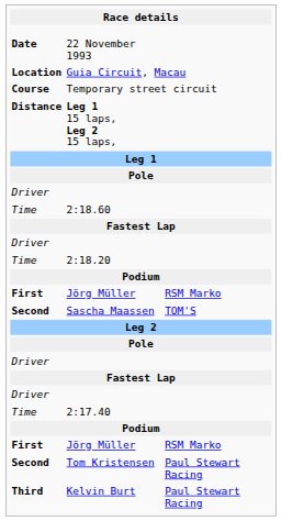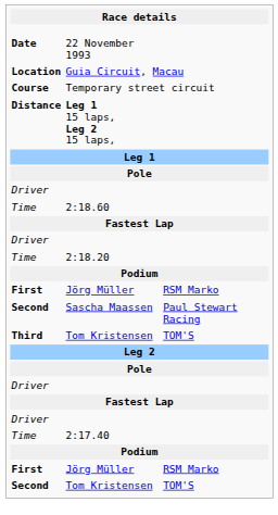 <table class="infobox" align="right" cellpadding="2" style="float:right; width: 26em; ">
 <tr>
 <th colspan="3" bgcolor="#efefef">Race details</th>
 </tr>
 <tr>
 <td colspan="3" style="text-align:center;"></td>
 </tr>
 <tr>
 <td colspan="3" style="text-align:center;"></td>
 </tr>
 <tr>
 <td style="width: 20%;"><strong>Date</strong></td>
 <td>22 November 1993</td>
 </tr>
 <tr>
 <td><strong>Location</strong></td>
 <td colspan=2><a href='#'>Guia Circuit</a>, <a href='#'>Macau</a></td>
 </tr>
 <tr>
 <td><strong>Course</strong></td>
 <td colspan=2>Temporary street circuit<br></td>
 </tr>
 <tr>
 <td><strong>Distance</strong></td>
 <td colspan=2><strong>Leg 1</strong><br>15 laps, <br><strong>Leg 2</strong><br>15 laps, </td>
 </tr>
 <tr>
 <td colspan="3" style="text-align:center; background-color:#99ccff"><strong>Leg 1</strong></td>
 </tr>
 <tr>
 <th colspan="3" bgcolor="#efefef">Pole</th>
 </tr>
 <tr>
 <td><em>Driver</em></td>
 <td></td>
 <td></td>
 </tr>
 <tr>
 <td><em>Time</em></td>
 <td colspan=2>2:18.60</td>
 </tr>
 <tr>
 <th colspan="3" bgcolor="#efefef">Fastest Lap</th>
 </tr>
 <tr>
 <td><em>Driver</em></td>
 <td></td>
 <td></td>
 </tr>
 <tr>
 <td><em>Time</em></td>
 <td colspan=2>2:18.20</td>
 </tr>
 <tr>
 <th colspan="3" bgcolor="#efefef">Podium</th>
 </tr>
 <tr>
 <td><strong>First</strong></td>
 <td> <a href='#'>Jörg Müller</a></td>
 <td><a href='#'>RSM Marko</a></td>
 </tr>
 <tr>
 <td><strong>Second</strong></td>
 <td> <a href='#'>Sascha Maassen</a></td>
+<td><a href='#'>Paul Stewart Racing</a></td>
+</tr>
+<tr>
+<td><strong>Third</strong></td>
+<td> <a href='#'>Tom Kristensen</a></td>
 <td><a href='#'>TOM'S</a></td>
 </tr>
 <tr>
 <td colspan="3" style="text-align:center; background-color:#99ccff"><strong>Leg 2</strong></td>
 </tr>
 <tr>
 <th colspan="3" bgcolor="#efefef">Pole</th>
 </tr>
 <tr>
 <td><em>Driver</em></td>
 <td></td>
 <td></td>
 </tr>
 <tr>
 <th colspan="3" bgcolor="#efefef">Fastest Lap</th>
 </tr>
 <tr>
 <td><em>Driver</em></td>
 <td></td>
 <td></td>
 </tr>
 <tr>
 <td><em>Time</em></td>
 <td colspan=2>2:17.40</td>
 </tr>
 <tr>
 <th colspan="3" bgcolor="#efefef">Podium</th>
 </tr>
 <tr>
 <td><strong>First</strong></td>
 <td> <a href='#'>Jörg Müller</a></td>
 <td><a href='#'>RSM Marko</a></td>
 </tr>
 <tr>
 <td><strong>Second</strong></td>
 <td> <a href='#'>Tom Kristensen</a></td>
-<td><a href='#'>Paul Stewart Racing</a></td>
-</tr>
-<tr>
-<td><strong>Third</strong></td>
-<td> <a href='#'>Kelvin Burt</a></td>
-<td><a href='#'>Paul Stewart Racing</a></td>
+<td><a href='#'>TOM'S</a></td>
 </tr>
 <tr>
 </tr>
 </table>
